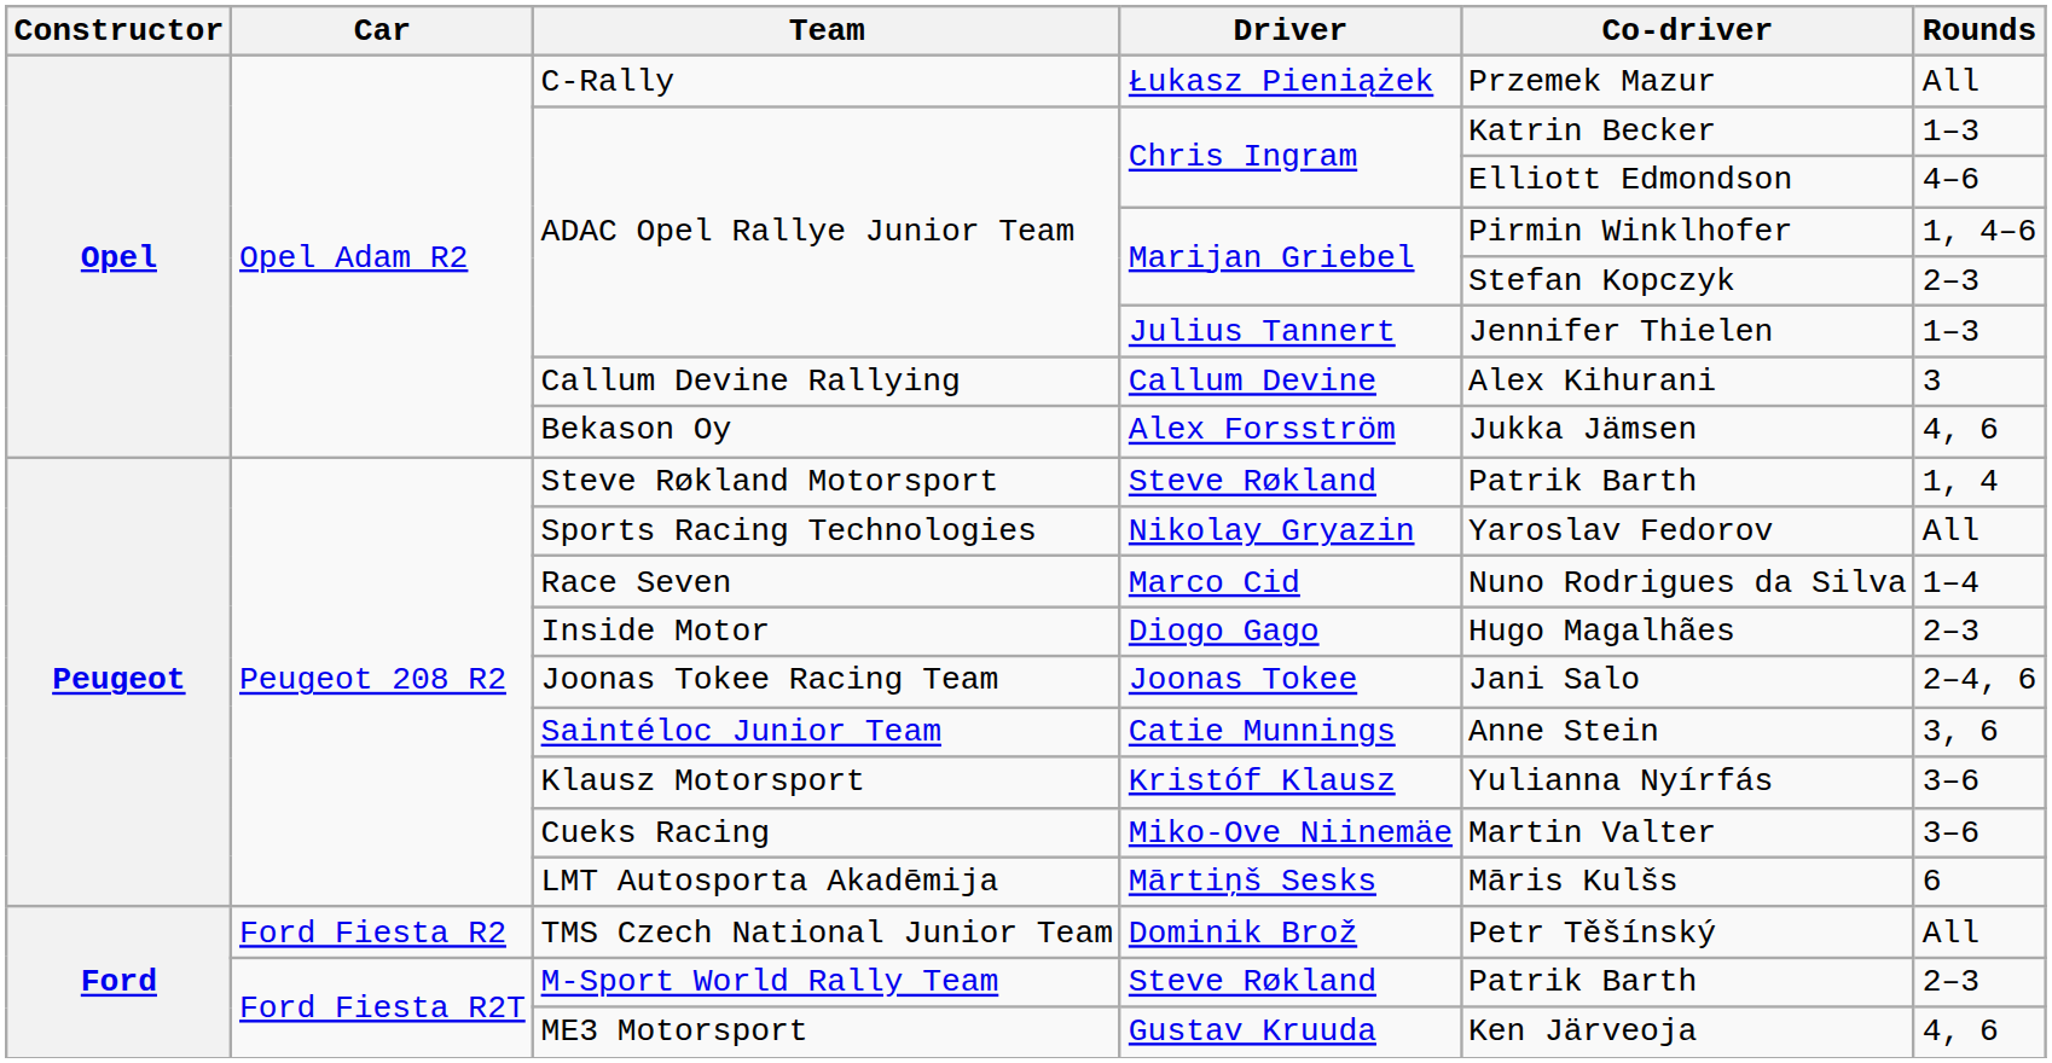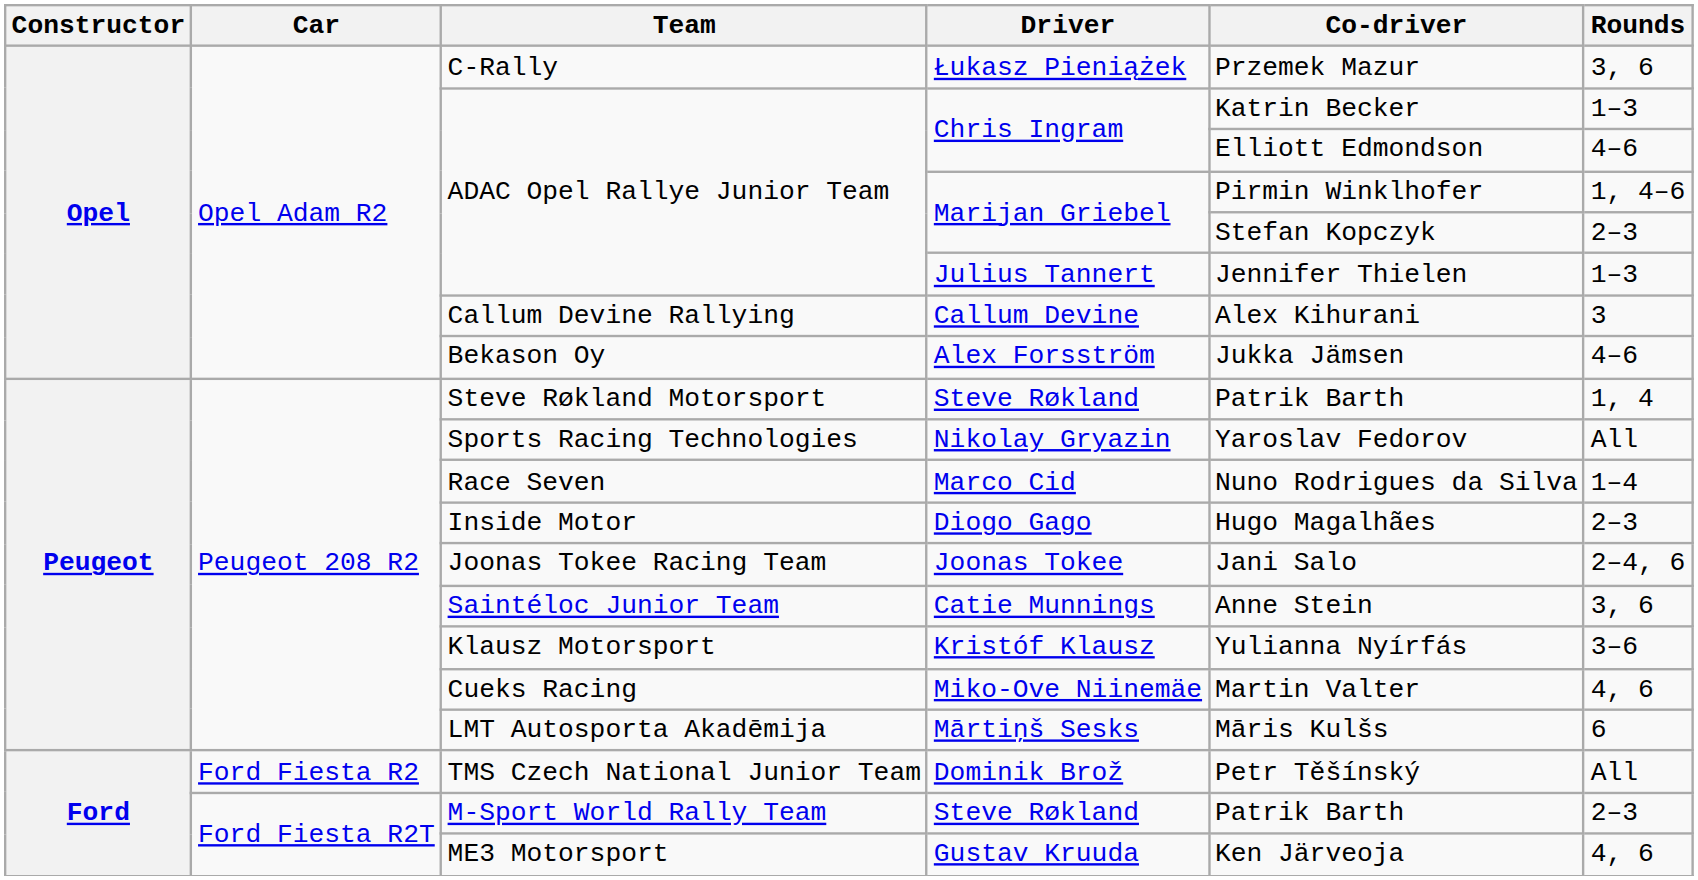 <table class="wikitable" style="font-size: 85%">
 <tr>
 <th>Constructor</th>
 <th>Car</th>
 <th>Team</th>
 <th>Driver</th>
 <th>Co-driver</th>
 <th>Rounds</th>
 </tr>
 <tr>
 <th rowspan=8><a href='#'>Opel</a></th>
 <td rowspan=8><a href='#'>Opel Adam R2</a></td>
 <td> C-Rally</td>
 <td> <a href='#'>Łukasz Pieniążek</a></td>
 <td> Przemek Mazur</td>
-<td>All</td>
+<td>3, 6</td>
 </tr>
 <tr>
 <td rowspan=5> ADAC Opel Rallye Junior Team</td>
 <td rowspan=2> <a href='#'>Chris Ingram</a></td>
 <td> Katrin Becker</td>
 <td>1–3</td>
 </tr>
 <tr>
 <td> Elliott Edmondson</td>
 <td>4–6</td>
 </tr>
 <tr>
 <td rowspan=2> <a href='#'>Marijan Griebel</a></td>
 <td> Pirmin Winklhofer</td>
 <td>1, 4–6</td>
 </tr>
 <tr>
 <td> Stefan Kopczyk</td>
 <td>2–3</td>
 </tr>
 <tr>
 <td> <a href='#'>Julius Tannert</a></td>
 <td> Jennifer Thielen</td>
 <td>1–3</td>
 </tr>
 <tr>
 <td> Callum Devine Rallying</td>
 <td> <a href='#'>Callum Devine</a></td>
 <td> Alex Kihurani</td>
 <td>3</td>
 </tr>
 <tr>
 <td> Bekason Oy</td>
 <td> <a href='#'>Alex Forsström</a></td>
 <td> Jukka Jämsen</td>
-<td>4, 6</td>
+<td>4–6</td>
 </tr>
 <tr>
 <th rowspan=9><a href='#'>Peugeot</a></th>
 <td rowspan=9><a href='#'>Peugeot 208 R2</a></td>
 <td> Steve Røkland Motorsport</td>
 <td> <a href='#'>Steve Røkland</a></td>
 <td> Patrik Barth</td>
 <td>1, 4</td>
 </tr>
 <tr>
 <td> Sports Racing Technologies</td>
 <td> <a href='#'>Nikolay Gryazin</a></td>
 <td> Yaroslav Fedorov</td>
 <td>All</td>
 </tr>
 <tr>
 <td> Race Seven</td>
 <td> <a href='#'>Marco Cid</a></td>
 <td> Nuno Rodrigues da Silva</td>
 <td>1–4</td>
 </tr>
 <tr>
 <td> Inside Motor</td>
 <td> <a href='#'>Diogo Gago</a></td>
 <td> Hugo Magalhães</td>
 <td>2–3</td>
 </tr>
 <tr>
 <td> Joonas Tokee Racing Team</td>
 <td> <a href='#'>Joonas Tokee</a></td>
 <td> Jani Salo</td>
 <td>2–4, 6</td>
 </tr>
 <tr>
 <td> <a href='#'>Saintéloc Junior Team</a></td>
 <td> <a href='#'>Catie Munnings</a></td>
 <td> Anne Stein</td>
 <td>3, 6</td>
 </tr>
 <tr>
 <td> Klausz Motorsport</td>
 <td> <a href='#'>Kristóf Klausz</a></td>
 <td> Yulianna Nyírfás</td>
 <td>3–6</td>
 </tr>
 <tr>
 <td> Cueks Racing</td>
 <td> <a href='#'>Miko-Ove Niinemäe</a></td>
 <td> Martin Valter</td>
-<td>3–6</td>
+<td>4, 6</td>
 </tr>
 <tr>
 <td> LMT Autosporta Akadēmija</td>
 <td> <a href='#'>Mārtiņš Sesks</a></td>
 <td> Māris Kulšs</td>
 <td>6</td>
 </tr>
 <tr>
 <th rowspan=3><a href='#'>Ford</a></th>
 <td><a href='#'>Ford Fiesta R2</a></td>
 <td> TMS Czech National Junior Team</td>
 <td> <a href='#'>Dominik Brož</a></td>
 <td> Petr Těšínský</td>
 <td>All</td>
 </tr>
 <tr>
 <td rowspan=2><a href='#'>Ford Fiesta R2T</a></td>
 <td> <a href='#'>M-Sport World Rally Team</a></td>
 <td> <a href='#'>Steve Røkland</a></td>
 <td> Patrik Barth</td>
 <td>2–3</td>
 </tr>
 <tr>
 <td> ME3 Motorsport</td>
 <td> <a href='#'>Gustav Kruuda</a></td>
 <td> Ken Järveoja</td>
 <td>4, 6</td>
 </tr>
 <tr>
 </tr>
 </table>
